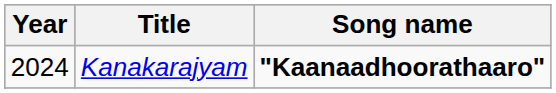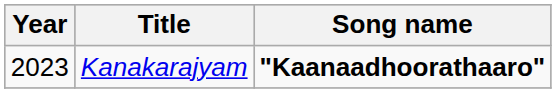 <table class="wikitable">
 <tr>
 <th>Year</th>
 <th>Title</th>
 <th>Song name</th>
 </tr>
 <tr>
-<td>2024</td>
+<td>2023</td>
 <td><em><a href='#'>Kanakarajyam</a></em></td>
 <td><strong>"Kaanaadhoorathaaro"</strong></td>
 </tr>
 </table>
